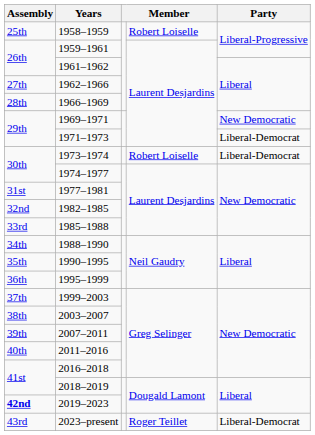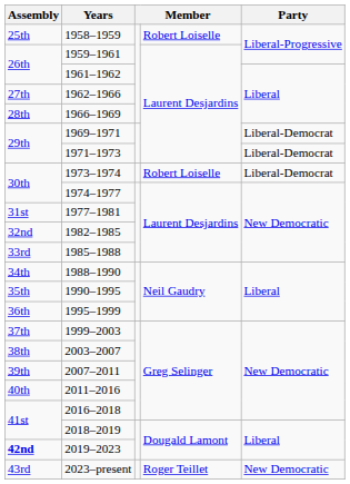 <table class="wikitable">
 <tr>
 <th>Assembly</th>
 <th>Years</th>
 <th colspan="2">Member</th>
 <th>Party</th>
 </tr>
 <tr>
 <td><a href='#'>25th</a></td>
 <td>1958–1959</td>
 <td rowspan=5 ></td>
 <td rowspan="1"><a href='#'>Robert Loiselle</a></td>
 <td rowspan=2><a href='#'>Liberal-Progressive</a></td>
 </tr>
 <tr>
 <td rowspan=2><a href='#'>26th</a></td>
 <td>1959–1961</td>
 <td rowspan=6><a href='#'>Laurent Desjardins</a></td>
 </tr>
 <tr>
 <td>1961–1962</td>
 <td rowspan=3><a href='#'>Liberal</a></td>
 </tr>
 <tr>
 <td><a href='#'>27th</a></td>
 <td>1962–1966</td>
 </tr>
 <tr>
 <td><a href='#'>28th</a></td>
 <td>1966–1969</td>
 </tr>
 <tr>
 <td rowspan=2><a href='#'>29th</a></td>
 <td>1969–1971</td>
 <td rowspan=2 ></td>
-<td rowspan="1"><a href='#'>New Democratic</a></td>
+<td>Liberal-Democrat</td>
 </tr>
 <tr>
 <td>1971–1973</td>
 <td>Liberal-Democrat</td>
 </tr>
 <tr>
 <td rowspan=2><a href='#'>30th</a></td>
 <td>1973–1974</td>
 <td></td>
 <td rowspan="1"><a href='#'>Robert Loiselle</a></td>
 <td>Liberal-Democrat</td>
 </tr>
 <tr>
 <td>1974–1977</td>
 <td rowspan=4 ></td>
 <td rowspan=4><a href='#'>Laurent Desjardins</a></td>
 <td rowspan=4><a href='#'>New Democratic</a></td>
 </tr>
 <tr>
 <td><a href='#'>31st</a></td>
 <td>1977–1981</td>
 </tr>
 <tr>
 <td><a href='#'>32nd</a></td>
 <td>1982–1985</td>
 </tr>
 <tr>
 <td><a href='#'>33rd</a></td>
 <td>1985–1988</td>
 </tr>
 <tr>
 <td><a href='#'>34th</a></td>
 <td>1988–1990</td>
 <td rowspan=3 ></td>
 <td rowspan=3><a href='#'>Neil Gaudry</a></td>
 <td rowspan=3><a href='#'>Liberal</a></td>
 </tr>
 <tr>
 <td><a href='#'>35th</a></td>
 <td>1990–1995</td>
 </tr>
 <tr>
 <td><a href='#'>36th</a></td>
 <td>1995–1999</td>
 </tr>
 <tr>
 <td><a href='#'>37th</a></td>
 <td>1999–2003</td>
 <td rowspan=5 ></td>
 <td rowspan=5><a href='#'>Greg Selinger</a></td>
 <td rowspan=5><a href='#'>New Democratic</a></td>
 </tr>
 <tr>
 <td><a href='#'>38th</a></td>
 <td>2003–2007</td>
 </tr>
 <tr>
 <td><a href='#'>39th</a></td>
 <td>2007–2011</td>
 </tr>
 <tr>
 <td><a href='#'>40th</a></td>
 <td>2011–2016</td>
 </tr>
 <tr>
 <td rowspan=2><a href='#'>41st</a></td>
 <td>2016–2018</td>
 </tr>
 <tr>
 <td>2018–2019</td>
 <td rowspan=2 ></td>
 <td rowspan=2><a href='#'>Dougald Lamont</a></td>
 <td rowspan=2><a href='#'>Liberal</a></td>
 </tr>
 <tr>
 <td><strong><a href='#'>42nd</a></strong></td>
 <td>2019–2023</td>
 </tr>
 <tr>
 <td><a href='#'>43rd</a></td>
 <td>2023–present</td>
 <td rowspan="1" ></td>
 <td><a href='#'>Roger Teillet</a></td>
-<td>Liberal-Democrat</td>
+<td rowspan="1"><a href='#'>New Democratic</a></td>
 </tr>
 </table>
